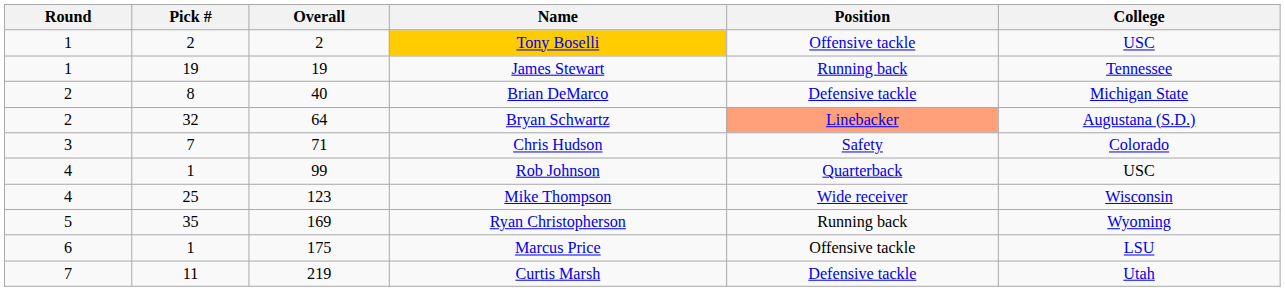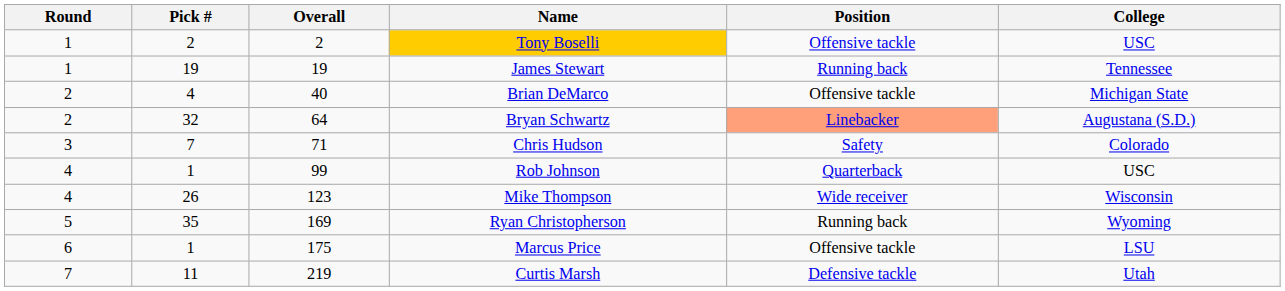 <table class="wikitable sortable sortable" style="width: 100%; text-align:center">
 <tr>
 <th>Round</th>
 <th>Pick #</th>
 <th>Overall</th>
 <th>Name</th>
 <th>Position</th>
 <th>College</th>
 </tr>
 <tr>
 <td>1</td>
 <td>2</td>
 <td>2</td>
 <td bgcolor="FFCC00"><a href='#'>Tony Boselli</a></td>
 <td><a href='#'>Offensive tackle</a></td>
 <td><a href='#'>USC</a></td>
 </tr>
 <tr>
 <td>1</td>
 <td>19</td>
 <td>19</td>
 <td><a href='#'>James Stewart</a></td>
 <td><a href='#'>Running back</a></td>
 <td><a href='#'>Tennessee</a></td>
 </tr>
 <tr>
 <td>2</td>
-<td>8</td>
+<td>4</td>
 <td>40</td>
 <td><a href='#'>Brian DeMarco</a></td>
-<td><a href='#'>Defensive tackle</a></td>
+<td>Offensive tackle</td>
 <td><a href='#'>Michigan State</a></td>
 </tr>
 <tr>
 <td>2</td>
 <td>32</td>
 <td>64</td>
 <td><a href='#'>Bryan Schwartz</a></td>
 <td style="background: lightsalmon;"><a href='#'>Linebacker</a></td>
 <td><a href='#'>Augustana (S.D.)</a></td>
 </tr>
 <tr>
 <td>3</td>
 <td>7</td>
 <td>71</td>
 <td><a href='#'>Chris Hudson</a></td>
 <td><a href='#'>Safety</a></td>
 <td><a href='#'>Colorado</a></td>
 </tr>
 <tr>
 <td>4</td>
 <td>1</td>
 <td>99</td>
 <td><a href='#'>Rob Johnson</a></td>
 <td><a href='#'>Quarterback</a></td>
 <td>USC</td>
 </tr>
 <tr>
 <td>4</td>
-<td>25</td>
+<td>26</td>
 <td>123</td>
 <td><a href='#'>Mike Thompson</a></td>
 <td><a href='#'>Wide receiver</a></td>
 <td><a href='#'>Wisconsin</a></td>
 </tr>
 <tr>
 <td>5</td>
 <td>35</td>
 <td>169</td>
 <td><a href='#'>Ryan Christopherson</a></td>
 <td>Running back</td>
 <td><a href='#'>Wyoming</a></td>
 </tr>
 <tr>
 <td>6</td>
 <td>1</td>
 <td>175</td>
 <td><a href='#'>Marcus Price</a></td>
 <td>Offensive tackle</td>
 <td><a href='#'>LSU</a></td>
 </tr>
 <tr>
 <td>7</td>
 <td>11</td>
 <td>219</td>
 <td><a href='#'>Curtis Marsh</a></td>
 <td><a href='#'>Defensive tackle</a></td>
 <td><a href='#'>Utah</a></td>
 </tr>
 </table>
